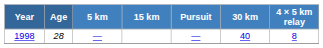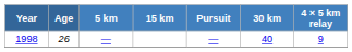 <table class="wikitable" style="font-size:95%; text-align:center; border:grey solid 1px; border-collapse:collapse; background:#ffffff;">
 <tr>
 <th style="background-color:#369; color:white; width:60px;"> Year </th>
 <th style="background-color:#369; color:white; width:40px;"> Age </th>
 <th style="background-color:#4180be; color:white; width:75px;"> 5 km </th>
 <th style="background-color:#4180be; color:white; width:75px;"> 15 km </th>
 <th style="background-color:#4180be; color:white; width:75px;"> Pursuit </th>
 <th style="background-color:#4180be; color:white; width:75px;"> 30 km </th>
 <th style="background-color:#4180be; color:white; width:75px;"> 4 × 5 km <br> relay </th>
 </tr>
 <tr>
 <td><a href='#'>1998</a></td>
-<td><em>28</em></td>
+<td><em>26</em></td>
 <td><a href='#'>—</a></td>
 <td><a href='#'></a></td>
 <td><a href='#'>—</a></td>
 <td><a href='#'>40</a></td>
-<td><a href='#'>8</a></td>
+<td><a href='#'>9</a></td>
 </tr>
 <tr>
 </tr>
 </table>
